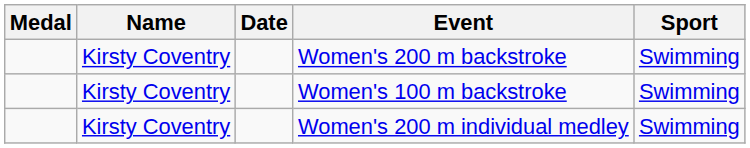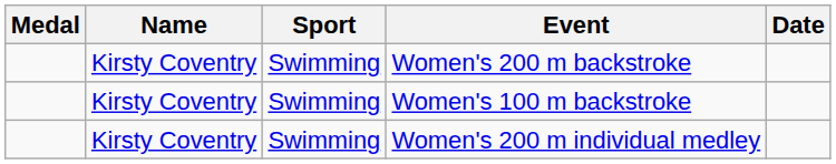 <table class="wikitable sortable" style="font-size:95%">
 <tr>
 <th>Medal</th>
 <th>Name</th>
+<th>Sport</th>
+<th>Event</th>
 <th>Date</th>
-<th>Event</th>
-<th>Sport</th>
 </tr>
 <tr>
 <td></td>
 <td><a href='#'>Kirsty Coventry</a></td>
+<td><a href='#'>Swimming</a></td>
+<td><a href='#'>Women's 200 m backstroke</a></td>
 <td></td>
-<td><a href='#'>Women's 200 m backstroke</a></td>
-<td><a href='#'>Swimming</a></td>
 </tr>
 <tr>
 <td></td>
 <td><a href='#'>Kirsty Coventry</a></td>
+<td><a href='#'>Swimming</a></td>
+<td><a href='#'>Women's 100 m backstroke</a></td>
 <td></td>
-<td><a href='#'>Women's 100 m backstroke</a></td>
-<td><a href='#'>Swimming</a></td>
 </tr>
 <tr>
 <td></td>
 <td><a href='#'>Kirsty Coventry</a></td>
+<td><a href='#'>Swimming</a></td>
+<td><a href='#'>Women's 200 m individual medley</a></td>
 <td></td>
-<td><a href='#'>Women's 200 m individual medley</a></td>
-<td><a href='#'>Swimming</a></td>
 </tr>
 </table>
